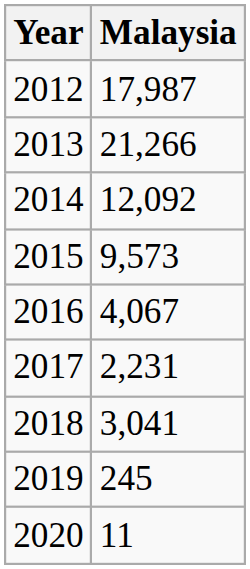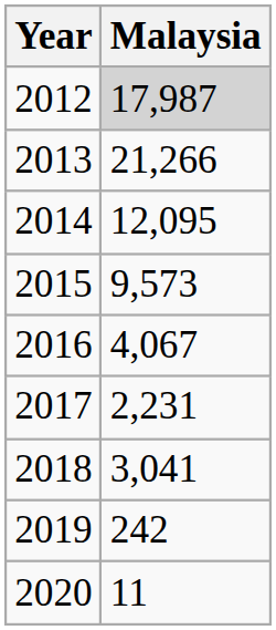 <table class="wikitable">
 <tr>
 <th>Year</th>
 <th>Malaysia</th>
 </tr>
 <tr>
 <td>2012</td>
-<td>17,987</td>
+<td style="background: lightgrey;">17,987</td>
 </tr>
 <tr>
 <td>2013</td>
 <td>21,266</td>
 </tr>
 <tr>
 <td>2014</td>
-<td>12,092</td>
+<td>12,095</td>
 </tr>
 <tr>
 <td>2015</td>
 <td>9,573</td>
 </tr>
 <tr>
 <td>2016</td>
 <td>4,067</td>
 </tr>
 <tr>
 <td>2017</td>
 <td>2,231</td>
 </tr>
 <tr>
 <td>2018</td>
 <td>3,041</td>
 </tr>
 <tr>
 <td>2019</td>
-<td>245</td>
+<td>242</td>
 </tr>
 <tr>
 <td>2020</td>
 <td>11</td>
 </tr>
 </table>
